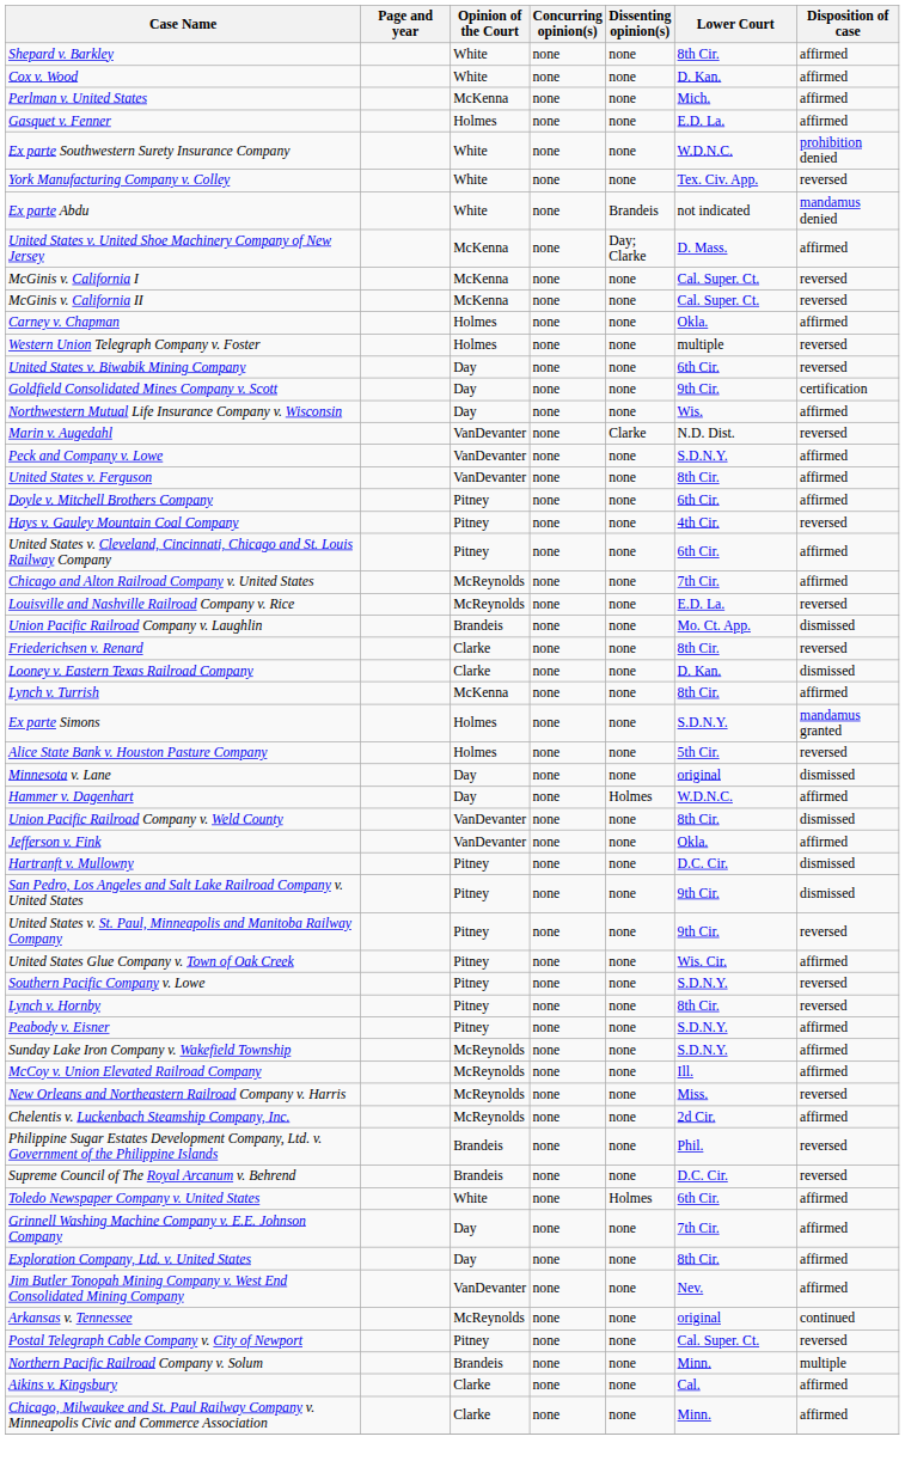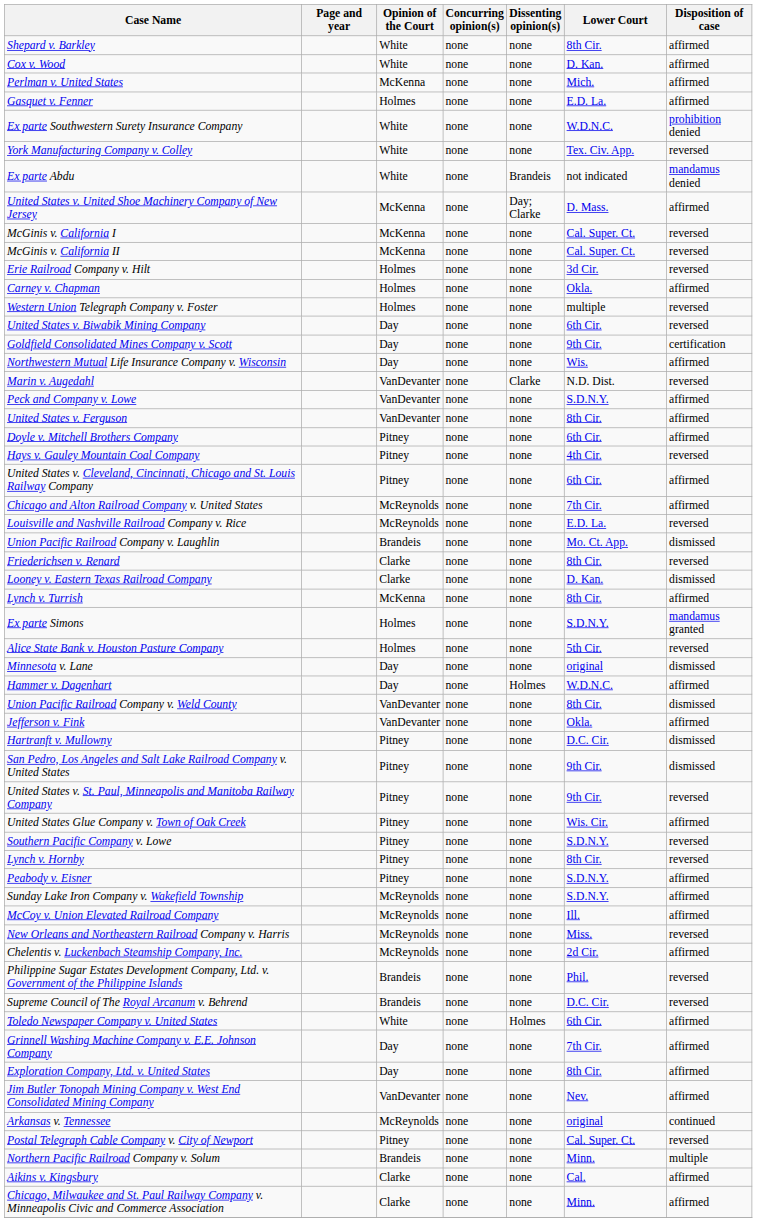 <table class="wikitable sortable">
 <tr>
 <th scope="col" style="width: 400px;">Case Name</th>
 <th scope="col" style="width: 95px;">Page and year</th>
 <th scope="col" style="width: 10px;">Opinion of the Court</th>
 <th scope="col" style="width: 10px;">Concurring opinion(s)</th>
 <th scope="col" style="width: 10px;">Dissenting opinion(s)</th>
 <th scope="col" style="width: 133px;">Lower Court</th>
 <th scope="col" style="width: 110px;">Disposition of case</th>
 </tr>
 <tr>
 <td><em><a href='#'>Shepard v. Barkley</a></em></td>
 <td align="right"></td>
 <td>White</td>
 <td>none</td>
 <td>none</td>
 <td><a href='#'>8th Cir.</a></td>
 <td>affirmed</td>
 </tr>
 <tr>
 <td><em><a href='#'>Cox v. Wood</a></em></td>
 <td align="right"></td>
 <td>White</td>
 <td>none</td>
 <td>none</td>
 <td><a href='#'>D. Kan.</a></td>
 <td>affirmed</td>
 </tr>
 <tr>
 <td><em><a href='#'>Perlman v. United States</a></em></td>
 <td align="right"></td>
 <td>McKenna</td>
 <td>none</td>
 <td>none</td>
 <td><a href='#'>Mich.</a></td>
 <td>affirmed</td>
 </tr>
 <tr>
 <td><em><a href='#'>Gasquet v. Fenner</a></em></td>
 <td align="right"></td>
 <td>Holmes</td>
 <td>none</td>
 <td>none</td>
 <td><a href='#'>E.D. La.</a></td>
 <td>affirmed</td>
 </tr>
 <tr>
 <td><em><a href='#'>Ex parte</a> Southwestern Surety Insurance Company</em></td>
 <td align="right"></td>
 <td>White</td>
 <td>none</td>
 <td>none</td>
 <td><a href='#'>W.D.N.C.</a></td>
 <td><a href='#'>prohibition</a> denied</td>
 </tr>
 <tr>
 <td><em><a href='#'>York Manufacturing Company v. Colley</a></em></td>
 <td align="right"></td>
 <td>White</td>
 <td>none</td>
 <td>none</td>
 <td><a href='#'>Tex. Civ. App.</a></td>
 <td>reversed</td>
 </tr>
 <tr>
 <td><em><a href='#'>Ex parte</a> Abdu</em></td>
 <td align="right"></td>
 <td>White</td>
 <td>none</td>
 <td>Brandeis</td>
 <td>not indicated</td>
 <td><a href='#'>mandamus</a> denied</td>
 </tr>
 <tr>
 <td><em><a href='#'>United States v. United Shoe Machinery Company of New Jersey</a></em></td>
 <td align="right"></td>
 <td>McKenna</td>
 <td>none</td>
 <td>Day; Clarke</td>
 <td><a href='#'>D. Mass.</a></td>
 <td>affirmed</td>
 </tr>
 <tr>
 <td><em>McGinis v. <a href='#'>California</a> I</em></td>
 <td align="right"></td>
 <td>McKenna</td>
 <td>none</td>
 <td>none</td>
 <td><a href='#'>Cal. Super. Ct.</a></td>
 <td>reversed</td>
 </tr>
 <tr>
 <td><em>McGinis v. <a href='#'>California</a> II</em></td>
 <td align="right"></td>
 <td>McKenna</td>
 <td>none</td>
 <td>none</td>
 <td><a href='#'>Cal. Super. Ct.</a></td>
+<td>reversed</td>
+</tr>
+<tr>
+<td><em><a href='#'>Erie Railroad</a> Company v. Hilt</em></td>
+<td align="right"></td>
+<td>Holmes</td>
+<td>none</td>
+<td>none</td>
+<td><a href='#'>3d Cir.</a></td>
 <td>reversed</td>
 </tr>
 <tr>
 <td><em><a href='#'>Carney v. Chapman</a></em></td>
 <td align="right"></td>
 <td>Holmes</td>
 <td>none</td>
 <td>none</td>
 <td><a href='#'>Okla.</a></td>
 <td>affirmed</td>
 </tr>
 <tr>
 <td><em><a href='#'>Western Union</a> Telegraph Company v. Foster</em></td>
 <td align="right"></td>
 <td>Holmes</td>
 <td>none</td>
 <td>none</td>
 <td>multiple</td>
 <td>reversed</td>
 </tr>
 <tr>
 <td><em><a href='#'>United States v. Biwabik Mining Company</a></em></td>
 <td align="right"></td>
 <td>Day</td>
 <td>none</td>
 <td>none</td>
 <td><a href='#'>6th Cir.</a></td>
 <td>reversed</td>
 </tr>
 <tr>
 <td><em><a href='#'>Goldfield Consolidated Mines Company v. Scott</a></em></td>
 <td align="right"></td>
 <td>Day</td>
 <td>none</td>
 <td>none</td>
 <td><a href='#'>9th Cir.</a></td>
 <td>certification</td>
 </tr>
 <tr>
 <td><em><a href='#'>Northwestern Mutual</a> Life Insurance Company v. <a href='#'>Wisconsin</a></em></td>
 <td align="right"></td>
 <td>Day</td>
 <td>none</td>
 <td>none</td>
 <td><a href='#'>Wis.</a></td>
 <td>affirmed</td>
 </tr>
 <tr>
 <td><em><a href='#'>Marin v. Augedahl</a></em></td>
 <td align="right"></td>
 <td>VanDevanter</td>
 <td>none</td>
 <td>Clarke</td>
 <td>N.D. Dist.</td>
 <td>reversed</td>
 </tr>
 <tr>
 <td><em><a href='#'>Peck and Company v. Lowe</a></em></td>
 <td align="right"></td>
 <td>VanDevanter</td>
 <td>none</td>
 <td>none</td>
 <td><a href='#'>S.D.N.Y.</a></td>
 <td>affirmed</td>
 </tr>
 <tr>
 <td><em><a href='#'>United States v. Ferguson</a></em></td>
 <td align="right"></td>
 <td>VanDevanter</td>
 <td>none</td>
 <td>none</td>
 <td><a href='#'>8th Cir.</a></td>
 <td>affirmed</td>
 </tr>
 <tr>
 <td><em><a href='#'>Doyle v. Mitchell Brothers Company</a></em></td>
 <td align="right"></td>
 <td>Pitney</td>
 <td>none</td>
 <td>none</td>
 <td><a href='#'>6th Cir.</a></td>
 <td>affirmed</td>
 </tr>
 <tr>
 <td><em><a href='#'>Hays v. Gauley Mountain Coal Company</a></em></td>
 <td align="right"></td>
 <td>Pitney</td>
 <td>none</td>
 <td>none</td>
 <td><a href='#'>4th Cir.</a></td>
 <td>reversed</td>
 </tr>
 <tr>
 <td><em>United States v. <a href='#'>Cleveland, Cincinnati, Chicago and St. Louis Railway</a> Company</em></td>
 <td align="right"></td>
 <td>Pitney</td>
 <td>none</td>
 <td>none</td>
 <td><a href='#'>6th Cir.</a></td>
 <td>affirmed</td>
 </tr>
 <tr>
 <td><em><a href='#'>Chicago and Alton Railroad Company</a> v. United States</em></td>
 <td align="right"></td>
 <td>McReynolds</td>
 <td>none</td>
 <td>none</td>
 <td><a href='#'>7th Cir.</a></td>
 <td>affirmed</td>
 </tr>
 <tr>
 <td><em><a href='#'>Louisville and Nashville Railroad</a> Company v. Rice</em></td>
 <td align="right"></td>
 <td>McReynolds</td>
 <td>none</td>
 <td>none</td>
 <td><a href='#'>E.D. La.</a></td>
 <td>reversed</td>
 </tr>
 <tr>
 <td><em><a href='#'>Union Pacific Railroad</a> Company v. Laughlin</em></td>
 <td align="right"></td>
 <td>Brandeis</td>
 <td>none</td>
 <td>none</td>
 <td><a href='#'>Mo. Ct. App.</a></td>
 <td>dismissed</td>
 </tr>
 <tr>
 <td><em><a href='#'>Friederichsen v. Renard</a></em></td>
 <td align="right"></td>
 <td>Clarke</td>
 <td>none</td>
 <td>none</td>
 <td><a href='#'>8th Cir.</a></td>
 <td>reversed</td>
 </tr>
 <tr>
 <td><em><a href='#'>Looney v. Eastern Texas Railroad Company</a></em></td>
 <td align="right"></td>
 <td>Clarke</td>
 <td>none</td>
 <td>none</td>
 <td><a href='#'>D. Kan.</a></td>
 <td>dismissed</td>
 </tr>
 <tr>
 <td><em><a href='#'>Lynch v. Turrish</a></em></td>
 <td align="right"></td>
 <td>McKenna</td>
 <td>none</td>
 <td>none</td>
 <td><a href='#'>8th Cir.</a></td>
 <td>affirmed</td>
 </tr>
 <tr>
 <td><em><a href='#'>Ex parte</a> Simons</em></td>
 <td align="right"></td>
 <td>Holmes</td>
 <td>none</td>
 <td>none</td>
 <td><a href='#'>S.D.N.Y.</a></td>
 <td><a href='#'>mandamus</a> granted</td>
 </tr>
 <tr>
 <td><em><a href='#'>Alice State Bank v. Houston Pasture Company</a></em></td>
 <td align="right"></td>
 <td>Holmes</td>
 <td>none</td>
 <td>none</td>
 <td><a href='#'>5th Cir.</a></td>
 <td>reversed</td>
 </tr>
 <tr>
 <td><em><a href='#'>Minnesota</a> v. Lane</em></td>
 <td align="right"></td>
 <td>Day</td>
 <td>none</td>
 <td>none</td>
 <td><a href='#'>original</a></td>
 <td>dismissed</td>
 </tr>
 <tr>
 <td><em><a href='#'>Hammer v. Dagenhart</a></em></td>
 <td align="right"></td>
 <td>Day</td>
 <td>none</td>
 <td>Holmes</td>
 <td><a href='#'>W.D.N.C.</a></td>
 <td>affirmed</td>
 </tr>
 <tr>
 <td><em><a href='#'>Union Pacific Railroad</a> Company v. <a href='#'>Weld County</a></em></td>
 <td align="right"></td>
 <td>VanDevanter</td>
 <td>none</td>
 <td>none</td>
 <td><a href='#'>8th Cir.</a></td>
 <td>dismissed</td>
 </tr>
 <tr>
 <td><em><a href='#'>Jefferson v. Fink</a></em></td>
 <td align="right"></td>
 <td>VanDevanter</td>
 <td>none</td>
 <td>none</td>
 <td><a href='#'>Okla.</a></td>
 <td>affirmed</td>
 </tr>
 <tr>
 <td><em><a href='#'>Hartranft v. Mullowny</a></em></td>
 <td align="right"></td>
 <td>Pitney</td>
 <td>none</td>
 <td>none</td>
 <td><a href='#'>D.C. Cir.</a></td>
 <td>dismissed</td>
 </tr>
 <tr>
 <td><em><a href='#'>San Pedro, Los Angeles and Salt Lake Railroad Company</a> v. United States</em></td>
 <td align="right"></td>
 <td>Pitney</td>
 <td>none</td>
 <td>none</td>
 <td><a href='#'>9th Cir.</a></td>
 <td>dismissed</td>
 </tr>
 <tr>
 <td><em>United States v. <a href='#'>St. Paul, Minneapolis and Manitoba Railway Company</a></em></td>
 <td align="right"></td>
 <td>Pitney</td>
 <td>none</td>
 <td>none</td>
 <td><a href='#'>9th Cir.</a></td>
 <td>reversed</td>
 </tr>
 <tr>
 <td><em>United States Glue Company v. <a href='#'>Town of Oak Creek</a></em></td>
 <td align="right"></td>
 <td>Pitney</td>
 <td>none</td>
 <td>none</td>
 <td><a href='#'>Wis. Cir.</a></td>
 <td>affirmed</td>
 </tr>
 <tr>
 <td><em><a href='#'>Southern Pacific Company</a> v. Lowe</em></td>
 <td align="right"></td>
 <td>Pitney</td>
 <td>none</td>
 <td>none</td>
 <td><a href='#'>S.D.N.Y.</a></td>
 <td>reversed</td>
 </tr>
 <tr>
 <td><em><a href='#'>Lynch v. Hornby</a></em></td>
 <td align="right"></td>
 <td>Pitney</td>
 <td>none</td>
 <td>none</td>
 <td><a href='#'>8th Cir.</a></td>
 <td>reversed</td>
 </tr>
 <tr>
 <td><em><a href='#'>Peabody v. Eisner</a></em></td>
 <td align="right"></td>
 <td>Pitney</td>
 <td>none</td>
 <td>none</td>
 <td><a href='#'>S.D.N.Y.</a></td>
 <td>affirmed</td>
 </tr>
 <tr>
 <td><em>Sunday Lake Iron Company v. <a href='#'>Wakefield Township</a></em></td>
 <td align="right"></td>
 <td>McReynolds</td>
 <td>none</td>
 <td>none</td>
 <td><a href='#'>S.D.N.Y.</a></td>
 <td>affirmed</td>
 </tr>
 <tr>
 <td><em><a href='#'>McCoy v. Union Elevated Railroad Company</a></em></td>
 <td align="right"></td>
 <td>McReynolds</td>
 <td>none</td>
 <td>none</td>
 <td><a href='#'>Ill.</a></td>
 <td>affirmed</td>
 </tr>
 <tr>
 <td><em><a href='#'>New Orleans and Northeastern Railroad</a> Company v. Harris</em></td>
 <td align="right"></td>
 <td>McReynolds</td>
 <td>none</td>
 <td>none</td>
 <td><a href='#'>Miss.</a></td>
 <td>reversed</td>
 </tr>
 <tr>
 <td><em>Chelentis v. <a href='#'>Luckenbach Steamship Company, Inc.</a></em></td>
 <td align="right"></td>
 <td>McReynolds</td>
 <td>none</td>
 <td>none</td>
 <td><a href='#'>2d Cir.</a></td>
 <td>affirmed</td>
 </tr>
 <tr>
 <td><em>Philippine Sugar Estates Development Company, Ltd. v. <a href='#'>Government of the Philippine Islands</a></em></td>
 <td align="right"></td>
 <td>Brandeis</td>
 <td>none</td>
 <td>none</td>
 <td><a href='#'>Phil.</a></td>
 <td>reversed</td>
 </tr>
 <tr>
 <td><em>Supreme Council of The <a href='#'>Royal Arcanum</a> v. Behrend</em></td>
 <td align="right"></td>
 <td>Brandeis</td>
 <td>none</td>
 <td>none</td>
 <td><a href='#'>D.C. Cir.</a></td>
 <td>reversed</td>
 </tr>
 <tr>
 <td><em><a href='#'>Toledo Newspaper Company v. United States</a></em></td>
 <td align="right"></td>
 <td>White</td>
 <td>none</td>
 <td>Holmes</td>
 <td><a href='#'>6th Cir.</a></td>
 <td>affirmed</td>
 </tr>
 <tr>
 <td><em><a href='#'>Grinnell Washing Machine Company v. E.E. Johnson Company</a></em></td>
 <td align="right"></td>
 <td>Day</td>
 <td>none</td>
 <td>none</td>
 <td><a href='#'>7th Cir.</a></td>
 <td>affirmed</td>
 </tr>
 <tr>
 <td><em><a href='#'>Exploration Company, Ltd. v. United States</a></em></td>
 <td align="right"></td>
 <td>Day</td>
 <td>none</td>
 <td>none</td>
 <td><a href='#'>8th Cir.</a></td>
 <td>affirmed</td>
 </tr>
 <tr>
 <td><em><a href='#'>Jim Butler Tonopah Mining Company v. West End Consolidated Mining Company</a></em></td>
 <td align="right"></td>
 <td>VanDevanter</td>
 <td>none</td>
 <td>none</td>
 <td><a href='#'>Nev.</a></td>
 <td>affirmed</td>
 </tr>
 <tr>
 <td><em><a href='#'>Arkansas</a> v. <a href='#'>Tennessee</a></em></td>
 <td align="right"></td>
 <td>McReynolds</td>
 <td>none</td>
 <td>none</td>
 <td><a href='#'>original</a></td>
 <td>continued</td>
 </tr>
 <tr>
 <td><em><a href='#'>Postal Telegraph Cable Company</a> v. <a href='#'>City of Newport</a></em></td>
 <td align="right"></td>
 <td>Pitney</td>
 <td>none</td>
 <td>none</td>
 <td><a href='#'>Cal. Super. Ct.</a></td>
 <td>reversed</td>
 </tr>
 <tr>
 <td><em><a href='#'>Northern Pacific Railroad</a> Company v. Solum</em></td>
 <td align="right"></td>
 <td>Brandeis</td>
 <td>none</td>
 <td>none</td>
 <td><a href='#'>Minn.</a></td>
 <td>multiple</td>
 </tr>
 <tr>
 <td><em><a href='#'>Aikins v. Kingsbury</a></em></td>
 <td align="right"></td>
 <td>Clarke</td>
 <td>none</td>
 <td>none</td>
 <td><a href='#'>Cal.</a></td>
 <td>affirmed</td>
 </tr>
 <tr>
 <td><em><a href='#'>Chicago, Milwaukee and St. Paul Railway Company</a> v. Minneapolis Civic and Commerce Association</em></td>
 <td align="right"></td>
 <td>Clarke</td>
 <td>none</td>
 <td>none</td>
 <td><a href='#'>Minn.</a></td>
 <td>affirmed</td>
 </tr>
 <tr>
 </tr>
 </table>
